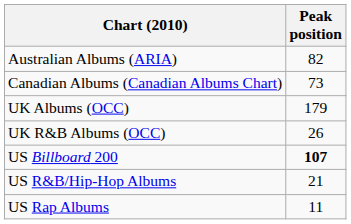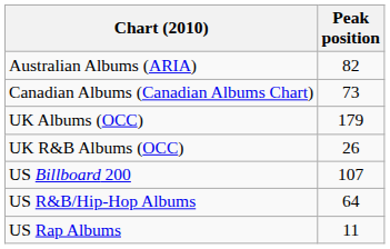 <table class="wikitable sortable">
 <tr>
 <th>Chart (2010)</th>
 <th>Peak<br>position</th>
 </tr>
 <tr>
 <td>Australian Albums (<a href='#'>ARIA</a>)</td>
 <td style="text-align:center;">82</td>
 </tr>
 <tr>
 <td>Canadian Albums (<a href='#'>Canadian Albums Chart</a>)</td>
 <td style="text-align:center;">73</td>
 </tr>
 <tr>
 <td>UK Albums (<a href='#'>OCC</a>)</td>
 <td style="text-align:center;">179</td>
 </tr>
 <tr>
 <td>UK R&B Albums (<a href='#'>OCC</a>)</td>
 <td style="text-align:center;">26</td>
 </tr>
 <tr>
 <td>US <a href='#'><em>Billboard</em> 200</a></td>
-<td style="text-align:center;"><strong>107</strong></td>
+<td style="text-align:center;">107</td>
 </tr>
 <tr>
 <td>US <a href='#'>R&B/Hip-Hop Albums</a></td>
-<td style="text-align:center;">21</td>
+<td style="text-align:center;">64</td>
 </tr>
 <tr>
 <td>US <a href='#'>Rap Albums</a></td>
 <td style="text-align:center;">11</td>
 </tr>
 </table>
